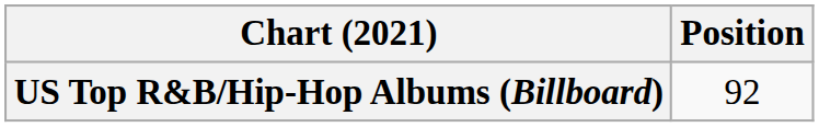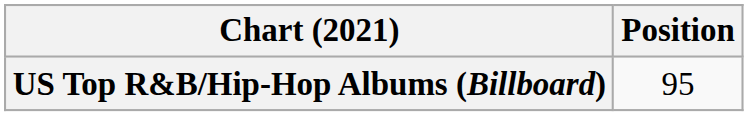 <table class="wikitable plainrowheaders" style="text-align:center">
 <tr>
 <th scope="col">Chart (2021)</th>
 <th scope="col">Position</th>
 </tr>
 <tr>
 <th scope="row">US Top R&B/Hip-Hop Albums (<em>Billboard</em>)</th>
-<td>92</td>
+<td>95</td>
 </tr>
 </table>
